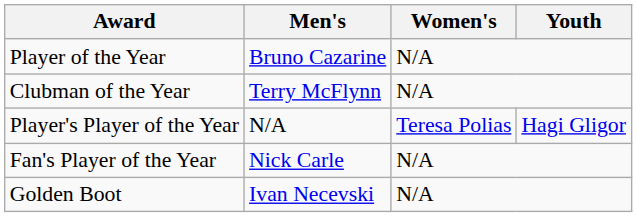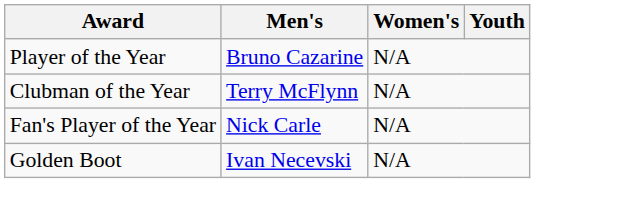 <table class="wikitable">
 <tr>
 <th>Award</th>
 <th>Men's</th>
 <th>Women's</th>
 <th>Youth</th>
 </tr>
 <tr>
 <td>Player of the Year</td>
 <td><a href='#'>Bruno Cazarine</a></td>
 <td colspan=2>N/A</td>
 </tr>
 <tr>
 <td>Clubman of the Year</td>
 <td><a href='#'>Terry McFlynn</a></td>
 <td colspan=2>N/A</td>
 </tr>
 <tr>
-<td>Player's Player of the Year</td>
-<td>N/A</td>
-<td><a href='#'>Teresa Polias</a></td>
-<td><a href='#'>Hagi Gligor</a></td>
-</tr>
-<tr>
 <td>Fan's Player of the Year</td>
 <td><a href='#'>Nick Carle</a></td>
 <td colspan=2>N/A</td>
 </tr>
 <tr>
 <td>Golden Boot</td>
 <td><a href='#'>Ivan Necevski</a></td>
 <td colspan=2>N/A</td>
 </tr>
 </table>
